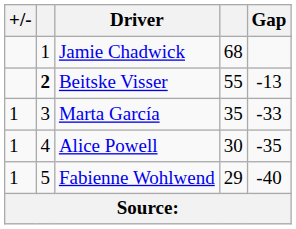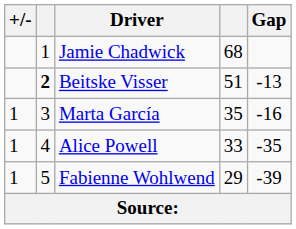 <table class="wikitable" style="font-size: 90%;">
 <tr>
 <th scope="col">+/-</th>
 <th></th>
 <th>Driver</th>
 <th></th>
 <th>Gap</th>
 </tr>
 <tr>
 <td align="left"></td>
 <td align="center">1</td>
 <td> <a href='#'>Jamie Chadwick</a></td>
 <td align="center">68</td>
 <td align="center"></td>
 </tr>
 <tr>
 <td align="left"></td>
 <td align="center"><strong>2</strong></td>
 <td> <a href='#'>Beitske Visser</a></td>
-<td align="center">55</td>
+<td align="center">51</td>
 <td align="center">-13</td>
 </tr>
 <tr>
 <td align="left"> 1</td>
 <td align="center">3</td>
 <td> <a href='#'>Marta García</a></td>
 <td align="center">35</td>
-<td align="center">-33</td>
+<td align="center">-16</td>
 </tr>
 <tr>
 <td align="left"> 1</td>
 <td align="center">4</td>
 <td> <a href='#'>Alice Powell</a></td>
-<td align="center">30</td>
+<td align="center">33</td>
 <td align="center">-35</td>
 </tr>
 <tr>
 <td align="left"> 1</td>
 <td align="center">5</td>
 <td> <a href='#'>Fabienne Wohlwend</a></td>
 <td align="center">29</td>
-<td align="center">-40</td>
+<td align="center">-39</td>
 </tr>
 <tr>
 <th colspan=5>Source:</th>
 </tr>
 </table>
